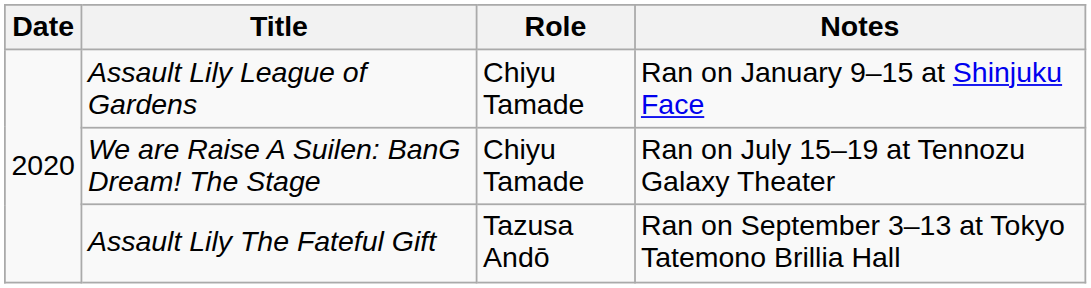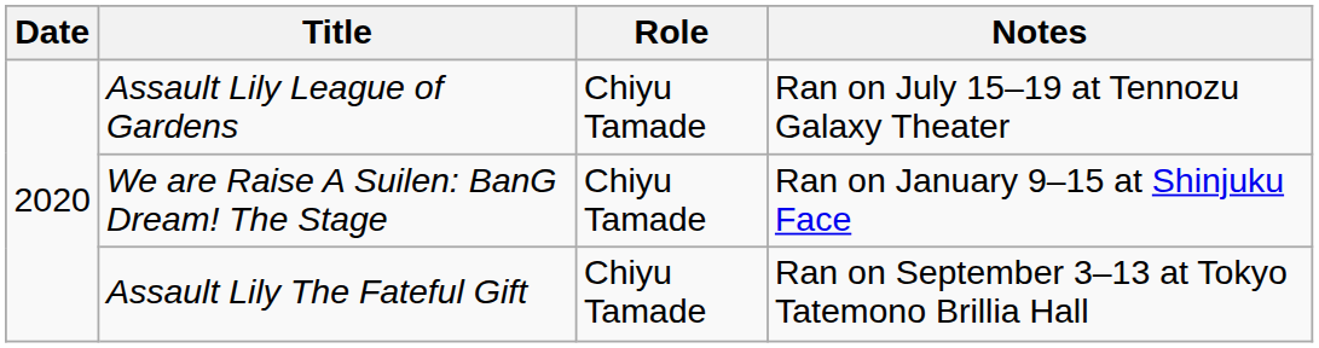 <table class="wikitable">
 <tr>
 <th>Date</th>
 <th>Title</th>
 <th>Role</th>
 <th>Notes</th>
 </tr>
 <tr>
 <td rowspan=3>2020</td>
 <td><em>Assault Lily League of Gardens</em></td>
 <td>Chiyu Tamade</td>
-<td>Ran on January 9–15 at <a href='#'>Shinjuku Face</a></td>
+<td>Ran on July 15–19 at Tennozu Galaxy Theater</td>
 </tr>
 <tr>
 <td><em>We are Raise A Suilen: BanG Dream! The Stage</em></td>
 <td>Chiyu Tamade</td>
-<td>Ran on July 15–19 at Tennozu Galaxy Theater</td>
+<td>Ran on January 9–15 at <a href='#'>Shinjuku Face</a></td>
 </tr>
 <tr>
 <td><em>Assault Lily The Fateful Gift</em></td>
-<td>Tazusa Andō</td>
+<td>Chiyu Tamade</td>
 <td>Ran on September 3–13 at Tokyo Tatemono Brillia Hall</td>
 </tr>
 </table>
